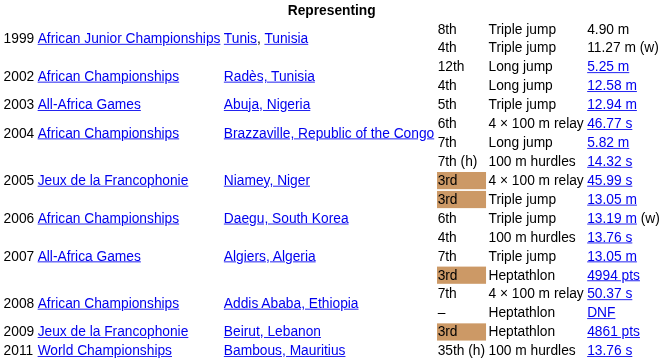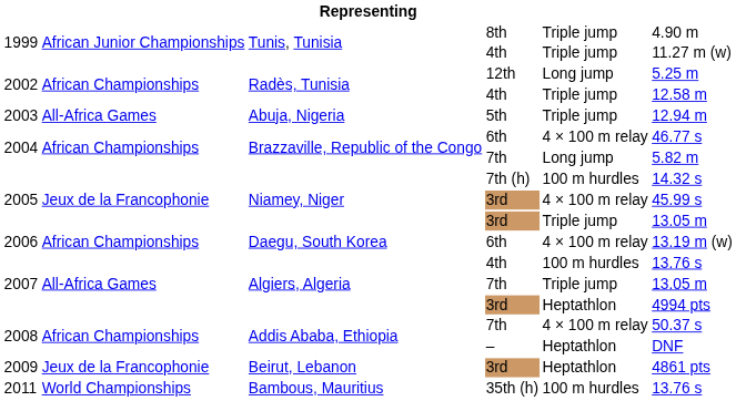 <table>
 <tr>
 <th colspan="6">Representing </th>
 </tr>
 <tr>
 <td rowspan=2>1999</td>
 <td rowspan=2><a href='#'>African Junior Championships</a></td>
 <td rowspan=2><a href='#'>Tunis</a>, <a href='#'>Tunisia</a></td>
 <td>8th</td>
 <td>Triple jump</td>
 <td>4.90 m</td>
 </tr>
 <tr>
 <td>4th</td>
 <td>Triple jump</td>
 <td>11.27 m (w)</td>
 </tr>
 <tr>
 <td rowspan=2>2002</td>
 <td rowspan=2><a href='#'>African Championships</a></td>
 <td rowspan=2><a href='#'>Radès, Tunisia</a></td>
 <td>12th</td>
 <td>Long jump</td>
 <td><a href='#'>5.25 m</a></td>
 </tr>
 <tr>
 <td>4th</td>
-<td>Long jump</td>
+<td>Triple jump</td>
 <td><a href='#'>12.58 m</a></td>
 </tr>
 <tr>
 <td>2003</td>
 <td><a href='#'>All-Africa Games</a></td>
 <td><a href='#'>Abuja, Nigeria</a></td>
 <td>5th</td>
 <td>Triple jump</td>
 <td><a href='#'>12.94 m</a></td>
 </tr>
 <tr>
 <td rowspan=2>2004</td>
 <td rowspan=2><a href='#'>African Championships</a></td>
 <td rowspan=2><a href='#'>Brazzaville, Republic of the Congo</a></td>
 <td>6th</td>
 <td>4 × 100 m relay</td>
 <td><a href='#'>46.77 s</a></td>
 </tr>
 <tr>
 <td>7th</td>
 <td>Long jump</td>
 <td><a href='#'>5.82 m</a></td>
 </tr>
 <tr>
 <td rowspan=3>2005</td>
 <td rowspan=3><a href='#'>Jeux de la Francophonie</a></td>
 <td rowspan=3><a href='#'>Niamey, Niger</a></td>
 <td>7th (h)</td>
 <td>100 m hurdles</td>
 <td><a href='#'>14.32 s</a></td>
 </tr>
 <tr>
 <td bgcolor=cc9966>3rd</td>
 <td>4 × 100 m relay</td>
 <td><a href='#'>45.99 s</a></td>
 </tr>
 <tr>
 <td bgcolor=cc9966>3rd</td>
 <td>Triple jump</td>
 <td><a href='#'>13.05 m</a></td>
 </tr>
 <tr>
 <td>2006</td>
 <td><a href='#'>African Championships</a></td>
 <td><a href='#'>Daegu, South Korea</a></td>
 <td>6th</td>
-<td>Triple jump</td>
+<td>4 × 100 m relay</td>
 <td><a href='#'>13.19 m</a> (w)</td>
 </tr>
 <tr>
 <td rowspan=3>2007</td>
 <td rowspan=3><a href='#'>All-Africa Games</a></td>
 <td rowspan=3><a href='#'>Algiers, Algeria</a></td>
 <td>4th</td>
 <td>100 m hurdles</td>
 <td><a href='#'>13.76 s</a></td>
 </tr>
 <tr>
 <td>7th</td>
 <td>Triple jump</td>
 <td><a href='#'>13.05 m</a></td>
 </tr>
 <tr>
 <td bgcolor=cc9966>3rd</td>
 <td>Heptathlon</td>
 <td><a href='#'>4994 pts</a></td>
 </tr>
 <tr>
 <td rowspan=2>2008</td>
 <td rowspan=2><a href='#'>African Championships</a></td>
 <td rowspan=2><a href='#'>Addis Ababa, Ethiopia</a></td>
 <td>7th</td>
 <td>4 × 100 m relay</td>
 <td><a href='#'>50.37 s</a></td>
 </tr>
 <tr>
 <td>–</td>
 <td>Heptathlon</td>
 <td><a href='#'>DNF</a></td>
 </tr>
 <tr>
 <td>2009</td>
 <td><a href='#'>Jeux de la Francophonie</a></td>
 <td><a href='#'>Beirut, Lebanon</a></td>
 <td bgcolor=cc9966>3rd</td>
 <td>Heptathlon</td>
 <td><a href='#'>4861 pts</a></td>
 </tr>
 <tr>
 <td>2011</td>
 <td><a href='#'>World Championships</a></td>
 <td><a href='#'>Bambous, Mauritius</a></td>
 <td>35th (h)</td>
 <td>100 m hurdles</td>
 <td><a href='#'>13.76 s</a></td>
 </tr>
 </table>
